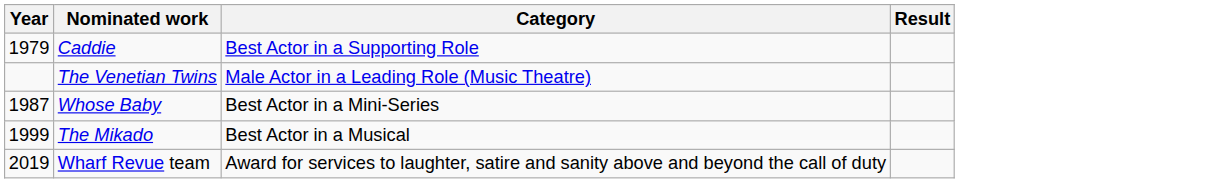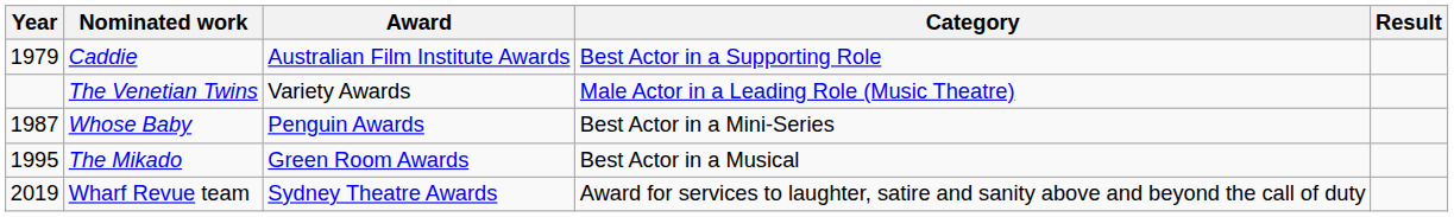 <table class="wikitable sortable">
 <tr>
 <th>Year</th>
 <th>Nominated work</th>
+<th>Award</th>
 <th>Category</th>
 <th>Result</th>
 </tr>
 <tr>
 <td>1979</td>
 <td><em><a href='#'>Caddie</a></em></td>
+<td><a href='#'>Australian Film Institute Awards</a></td>
 <td><a href='#'>Best Actor in a Supporting Role</a></td>
 <td></td>
 </tr>
 <tr>
 <td></td>
 <td><em><a href='#'>The Venetian Twins</a></em></td>
+<td>Variety Awards</td>
 <td><a href='#'>Male Actor in a Leading Role (Music Theatre)</a></td>
 <td></td>
 </tr>
 <tr>
 <td>1987</td>
 <td><em><a href='#'>Whose Baby</a></em></td>
+<td><a href='#'>Penguin Awards</a></td>
 <td>Best Actor in a Mini-Series</td>
 <td></td>
 </tr>
 <tr>
-<td>1999</td>
+<td>1995</td>
 <td><em><a href='#'>The Mikado</a></em></td>
+<td><a href='#'>Green Room Awards</a></td>
 <td>Best Actor in a Musical</td>
 <td></td>
 </tr>
 <tr>
 <td>2019</td>
 <td><a href='#'>Wharf Revue</a> team</td>
+<td><a href='#'>Sydney Theatre Awards</a></td>
 <td>Award for services to laughter, satire and sanity above and beyond the call of duty</td>
 <td></td>
 </tr>
 </table>
